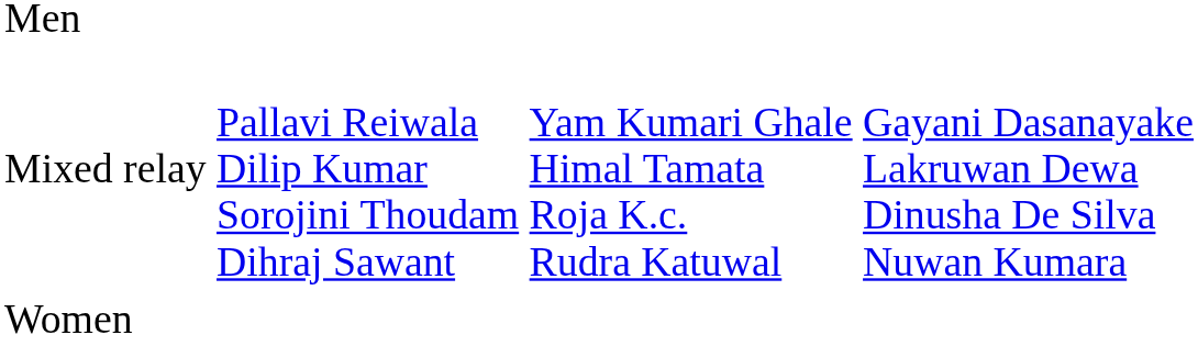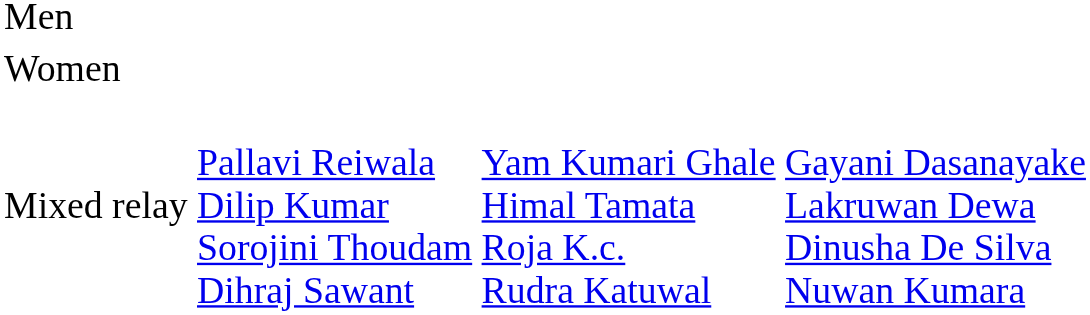 <table>
 <tr>
 <td>Men</td>
+<td></td>
+<td></td>
+<td></td>
+</tr>
+<tr>
+<td>Women</td>
 <td></td>
 <td></td>
 <td></td>
 </tr>
 <tr>
 <td>Mixed relay</td>
 <td><br><a href='#'>Pallavi Reiwala</a><br><a href='#'>Dilip Kumar</a><br><a href='#'>Sorojini Thoudam</a><br><a href='#'>Dihraj Sawant</a></td>
 <td><br><a href='#'>Yam Kumari Ghale</a><br><a href='#'>Himal Tamata</a><br><a href='#'>Roja K.c.</a><br><a href='#'>Rudra Katuwal</a></td>
 <td><br><a href='#'>Gayani Dasanayake</a><br><a href='#'>Lakruwan Dewa</a><br><a href='#'>Dinusha De Silva</a><br><a href='#'>Nuwan Kumara</a></td>
 </tr>
-<tr>
-<td>Women</td>
-<td></td>
-<td></td>
-<td></td>
-</tr>
 </table>
